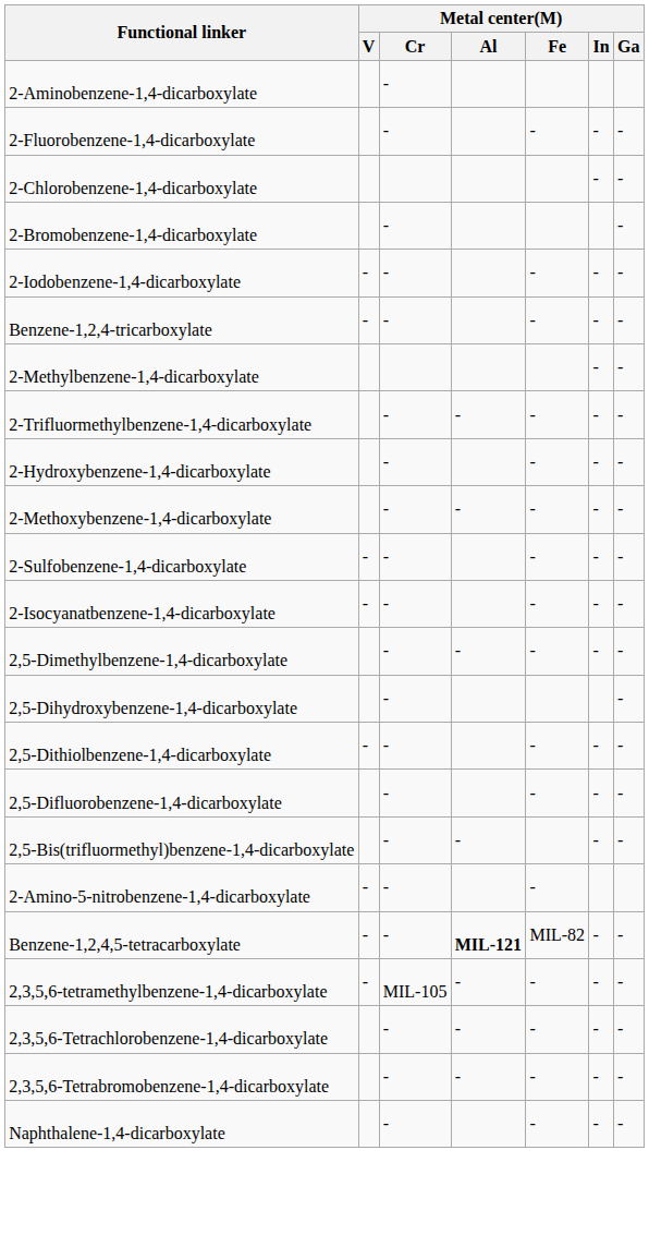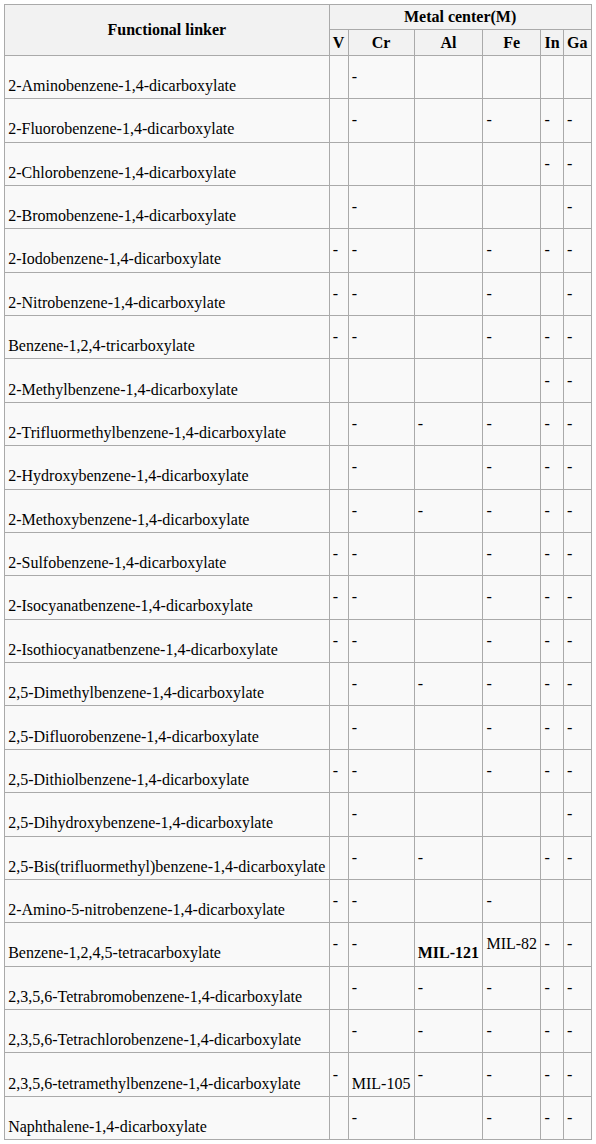 <table class="wikitable">
 <tr>
 <th rowspan="2">Functional linker</th>
 <th colspan="6">Metal center(M)</th>
 </tr>
 <tr>
 <th>V</th>
 <th>Cr</th>
 <th>Al</th>
 <th>Fe</th>
 <th>In</th>
 <th>Ga</th>
 </tr>
 <tr>
 <td><br>2-Aminobenzene-1,4-dicarboxylate</td>
 <td></td>
 <td>-</td>
 <td></td>
 <td></td>
 <td></td>
 <td></td>
 </tr>
 <tr>
 <td><br>2-Fluorobenzene-1,4-dicarboxylate</td>
 <td></td>
 <td>-</td>
 <td></td>
 <td>-</td>
 <td>-</td>
 <td>-</td>
 </tr>
 <tr>
 <td><br>2-Chlorobenzene-1,4-dicarboxylate</td>
 <td></td>
 <td></td>
 <td></td>
 <td></td>
 <td>-</td>
 <td>-</td>
 </tr>
 <tr>
 <td><br>2-Bromobenzene-1,4-dicarboxylate</td>
 <td></td>
 <td>-</td>
 <td></td>
 <td></td>
 <td></td>
 <td>-</td>
 </tr>
 <tr>
 <td><br>2-Iodobenzene-1,4-dicarboxylate</td>
 <td>-</td>
 <td>-</td>
 <td></td>
 <td>-</td>
 <td>-</td>
+<td>-</td>
+</tr>
+<tr>
+<td><br>2-Nitrobenzene-1,4-dicarboxylate</td>
+<td>-</td>
+<td>-</td>
+<td></td>
+<td>-</td>
+<td></td>
 <td>-</td>
 </tr>
 <tr>
 <td><br>Benzene-1,2,4-tricarboxylate</td>
 <td>-</td>
 <td>-</td>
 <td></td>
 <td>-</td>
 <td>-</td>
 <td>-</td>
 </tr>
 <tr>
 <td><br>2-Methylbenzene-1,4-dicarboxylate</td>
 <td></td>
 <td></td>
 <td></td>
 <td></td>
 <td>-</td>
 <td>-</td>
 </tr>
 <tr>
 <td><br>2-Trifluormethylbenzene-1,4-dicarboxylate</td>
 <td></td>
 <td>-</td>
 <td>-</td>
 <td>-</td>
 <td>-</td>
 <td>-</td>
 </tr>
 <tr>
 <td><br>2-Hydroxybenzene-1,4-dicarboxylate</td>
 <td></td>
 <td>-</td>
 <td></td>
 <td>-</td>
 <td>-</td>
 <td>-</td>
 </tr>
 <tr>
 <td><br>2-Methoxybenzene-1,4-dicarboxylate</td>
 <td></td>
 <td>-</td>
 <td>-</td>
 <td>-</td>
 <td>-</td>
 <td>-</td>
 </tr>
 <tr>
 <td><br>2-Sulfobenzene-1,4-dicarboxylate</td>
 <td>-</td>
 <td>-</td>
 <td></td>
 <td>-</td>
 <td>-</td>
 <td>-</td>
 </tr>
 <tr>
 <td><br>2-Isocyanatbenzene-1,4-dicarboxylate</td>
 <td>-</td>
 <td>-</td>
 <td></td>
 <td>-</td>
 <td>-</td>
 <td>-</td>
 </tr>
 <tr>
+<td><br>2-Isothiocyanatbenzene-1,4-dicarboxylate</td>
+<td>-</td>
+<td>-</td>
+<td></td>
+<td>-</td>
+<td>-</td>
+<td>-</td>
+</tr>
+<tr>
 <td><br>2,5-Dimethylbenzene-1,4-dicarboxylate</td>
 <td></td>
 <td>-</td>
 <td>-</td>
 <td>-</td>
 <td>-</td>
 <td>-</td>
 </tr>
 <tr>
-<td><br>2,5-Dihydroxybenzene-1,4-dicarboxylate</td>
+<td><br>2,5-Difluorobenzene-1,4-dicarboxylate</td>
 <td></td>
 <td>-</td>
 <td></td>
-<td></td>
-<td></td>
+<td>-</td>
+<td>-</td>
 <td>-</td>
 </tr>
 <tr>
 <td><br>2,5-Dithiolbenzene-1,4-dicarboxylate</td>
 <td>-</td>
 <td>-</td>
 <td></td>
 <td>-</td>
 <td>-</td>
 <td>-</td>
 </tr>
 <tr>
-<td><br>2,5-Difluorobenzene-1,4-dicarboxylate</td>
+<td><br>2,5-Dihydroxybenzene-1,4-dicarboxylate</td>
 <td></td>
 <td>-</td>
 <td></td>
-<td>-</td>
-<td>-</td>
+<td></td>
+<td></td>
 <td>-</td>
 </tr>
 <tr>
 <td><br>2,5-Bis(trifluormethyl)benzene-1,4-dicarboxylate</td>
 <td></td>
 <td>-</td>
 <td>-</td>
 <td></td>
 <td>-</td>
 <td>-</td>
 </tr>
 <tr>
 <td><br>2-Amino-5-nitrobenzene-1,4-dicarboxylate</td>
 <td>-</td>
 <td>-</td>
 <td></td>
 <td>-</td>
 <td></td>
 <td></td>
 </tr>
 <tr>
 <td><br>Benzene-1,2,4,5-tetracarboxylate</td>
 <td>-</td>
 <td>-</td>
 <td><strong><br>MIL-121</strong></td>
 <td> MIL-82</td>
 <td>-</td>
 <td>-</td>
 </tr>
 <tr>
-<td><br>2,3,5,6-tetramethylbenzene-1,4-dicarboxylate</td>
+<td><br>2,3,5,6-Tetrabromobenzene-1,4-dicarboxylate</td>
+<td></td>
 <td>-</td>
-<td><br>MIL-105</td>
 <td>-</td>
 <td>-</td>
 <td>-</td>
 <td>-</td>
 </tr>
 <tr>
 <td><br>2,3,5,6-Tetrachlorobenzene-1,4-dicarboxylate</td>
 <td></td>
 <td>-</td>
 <td>-</td>
 <td>-</td>
 <td>-</td>
 <td>-</td>
 </tr>
 <tr>
-<td><br>2,3,5,6-Tetrabromobenzene-1,4-dicarboxylate</td>
-<td></td>
+<td><br>2,3,5,6-tetramethylbenzene-1,4-dicarboxylate</td>
 <td>-</td>
+<td><br>MIL-105</td>
 <td>-</td>
 <td>-</td>
 <td>-</td>
 <td>-</td>
 </tr>
 <tr>
 <td><br>Naphthalene-1,4-dicarboxylate</td>
 <td></td>
 <td>-</td>
 <td></td>
 <td>-</td>
 <td>-</td>
 <td>-</td>
 </tr>
 </table>
